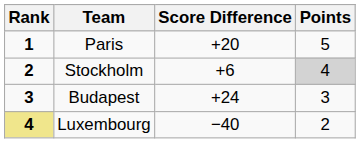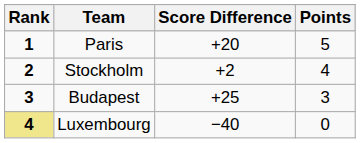 <table class="wikitable">
 <tr style="background:silver"!>
 <th>Rank</th>
 <th>Team</th>
 <th>Score Difference</th>
 <th>Points</th>
 </tr>
 <tr align="center">
 <td><strong>1</strong></td>
 <td>Paris</td>
 <td>+20</td>
 <td>5</td>
 </tr>
 <tr align="center">
 <td><strong>2</strong></td>
 <td>Stockholm</td>
-<td>+6</td>
-<td style="background: lightgrey;">4</td>
+<td>+2</td>
+<td>4</td>
 </tr>
 <tr align="center">
 <td><strong>3</strong></td>
 <td>Budapest</td>
-<td>+24</td>
+<td>+25</td>
 <td>3</td>
 </tr>
 <tr align="center">
 <td style="background: khaki;"><strong>4</strong></td>
 <td>Luxembourg</td>
 <td>−40</td>
-<td>2</td>
+<td>0</td>
 </tr>
 </table>
